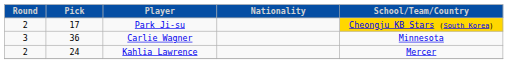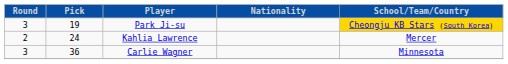 <table class="wikitable" style="width:60em; text-align: center">
 <tr>
 <th style="background:#054EA4; color:#D3D3D3;" width="2%">Round</th>
 <th style="background:#054EA4; color:#D3D3D3;" width="5%">Pick</th>
 <th style="background:#054EA4; color:#D3D3D3;" width="10%">Player</th>
 <th style="background:#054EA4; color:#D3D3D3;" width="10%">Nationality</th>
 <th style="background:#054EA4; color:#D3D3D3;" width="10%">School/Team/Country</th>
 </tr>
 <tr>
-<td>2</td>
-<td>17</td>
+<td>3</td>
+<td>19</td>
 <td><a href='#'>Park Ji-su</a></td>
 <td></td>
 <td style="background: gold;"><a href='#'>Cheongju KB Stars</a> <small>(<a href='#'>South Korea</a>)</small></td>
+</tr>
+<tr>
+<td>2</td>
+<td>24</td>
+<td><a href='#'>Kahlia Lawrence</a></td>
+<td></td>
+<td><a href='#'>Mercer</a></td>
 </tr>
 <tr>
 <td>3</td>
 <td>36</td>
 <td><a href='#'>Carlie Wagner</a></td>
 <td></td>
 <td><a href='#'>Minnesota</a></td>
 </tr>
 <tr>
-<td>2</td>
-<td>24</td>
-<td><a href='#'>Kahlia Lawrence</a></td>
-<td></td>
-<td><a href='#'>Mercer</a></td>
-</tr>
-<tr>
 </tr>
 </table>
